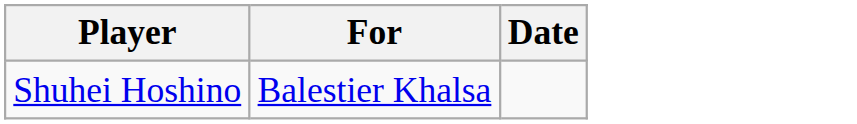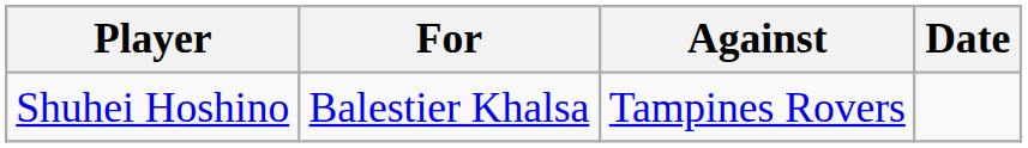 <table class="wikitable">
 <tr>
 <th>Player</th>
 <th>For</th>
+<th>Against</th>
 <th>Date</th>
 </tr>
 <tr>
 <td> <a href='#'>Shuhei Hoshino</a></td>
 <td><a href='#'>Balestier Khalsa</a></td>
+<td><a href='#'>Tampines Rovers</a></td>
 <td></td>
 </tr>
 </table>
